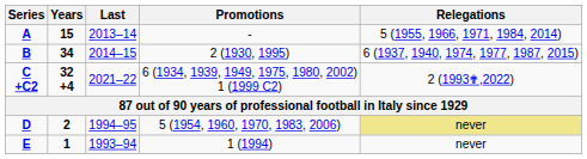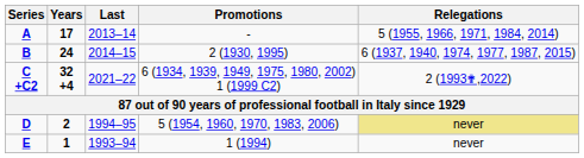 <table class="wikitable sortable" style="font-size:90%; text-align: center;">
 <tr>
 <th>Series</th>
 <th>Years</th>
 <th>Last</th>
 <th>Promotions</th>
 <th>Relegations</th>
 </tr>
 <tr>
 <td align=center><strong><a href='#'>A</a></strong></td>
-<td><strong>15</strong></td>
+<td><strong>17</strong></td>
 <td><a href='#'>2013–14</a></td>
 <td>-</td>
 <td> 5 (<a href='#'>1955</a>, <a href='#'>1966</a>, <a href='#'>1971</a>, <a href='#'>1984</a>, <a href='#'>2014</a>)</td>
 </tr>
 <tr>
 <td align=center><strong><a href='#'>B</a></strong></td>
-<td><strong>34</strong></td>
+<td><strong>24</strong></td>
 <td><a href='#'>2014–15</a></td>
 <td> 2 (<a href='#'>1930</a>, <a href='#'>1995</a>)</td>
 <td> 6 (<a href='#'>1937</a>, <a href='#'>1940</a>, <a href='#'>1974</a>, <a href='#'>1977</a>, <a href='#'>1987</a>, <a href='#'>2015</a>)</td>
 </tr>
 <tr>
 <td align=center><strong><a href='#'>C</a><br><a href='#'>+C2</a></strong></td>
 <td><strong>32<br>+4</strong></td>
 <td><a href='#'>2021–22</a></td>
 <td> 6 (<a href='#'>1934</a>, <a href='#'>1939</a>, <a href='#'>1949</a>, <a href='#'>1975</a>, <a href='#'>1980</a>, <a href='#'>2002</a>)<br> 1 (<a href='#'>1999 C2</a>)</td>
 <td> 2 (<a href='#'>1993✟</a>,<a href='#'>2022</a>)</td>
 </tr>
 <tr>
 <th colspan=5>87 out of 90 years of professional football in Italy since 1929</th>
 </tr>
 <tr>
 <td align=center><strong><a href='#'>D</a></strong></td>
 <td><strong>2</strong></td>
 <td><a href='#'>1994–95</a></td>
 <td> 5 (<a href='#'>1954</a>, <a href='#'>1960</a>, <a href='#'>1970</a>, <a href='#'>1983</a>, <a href='#'>2006</a>)</td>
 <td style="background: khaki;">never</td>
 </tr>
 <tr>
 <td align=center><strong><a href='#'>E</a></strong></td>
 <td><strong>1</strong></td>
 <td><a href='#'>1993–94</a></td>
 <td> 1 (<a href='#'>1994</a>)</td>
 <td>never</td>
 </tr>
 </table>
